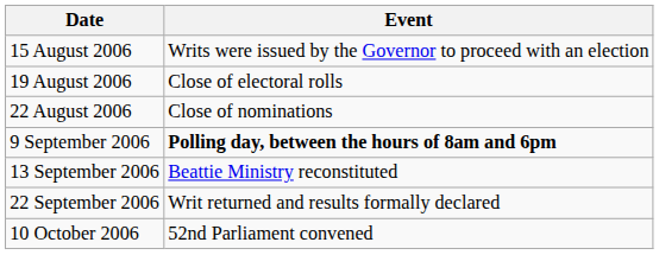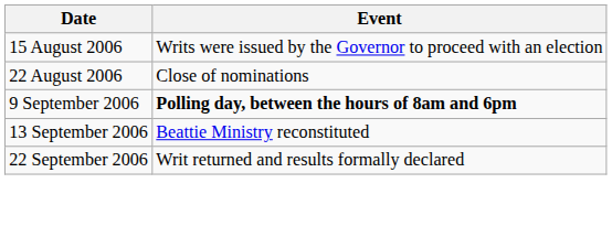 <table class="wikitable">
 <tr>
 <th>Date</th>
 <th>Event</th>
 </tr>
 <tr>
 <td>15 August 2006</td>
 <td>Writs were issued by the <a href='#'>Governor</a> to proceed with an election</td>
-</tr>
-<tr>
-<td>19 August 2006</td>
-<td>Close of electoral rolls</td>
 </tr>
 <tr>
 <td>22 August 2006</td>
 <td>Close of nominations</td>
 </tr>
 <tr>
 <td>9 September 2006</td>
 <td><strong>Polling day, between the hours of 8am and 6pm</strong></td>
 </tr>
 <tr>
 <td>13 September 2006</td>
 <td><a href='#'>Beattie Ministry</a> reconstituted</td>
 </tr>
 <tr>
 <td>22 September 2006</td>
 <td>Writ returned and results formally declared</td>
 </tr>
-<tr>
-<td>10 October 2006</td>
-<td>52nd Parliament convened</td>
-</tr>
 </table>
